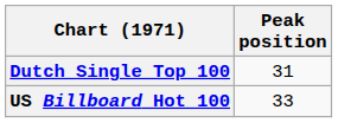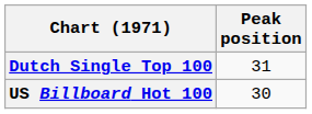 <table class="wikitable sortable plainrowheaders">
 <tr>
 <th>Chart (1971)</th>
 <th>Peak<br>position</th>
 </tr>
 <tr>
 <th scope=row><a href='#'>Dutch Single Top 100</a></th>
 <td style="text-align:center;">31</td>
 </tr>
 <tr>
 <th scope=row>US <a href='#'><em>Billboard</em> Hot 100</a></th>
-<td style="text-align:center;">33</td>
+<td style="text-align:center;">30</td>
 </tr>
 </table>
